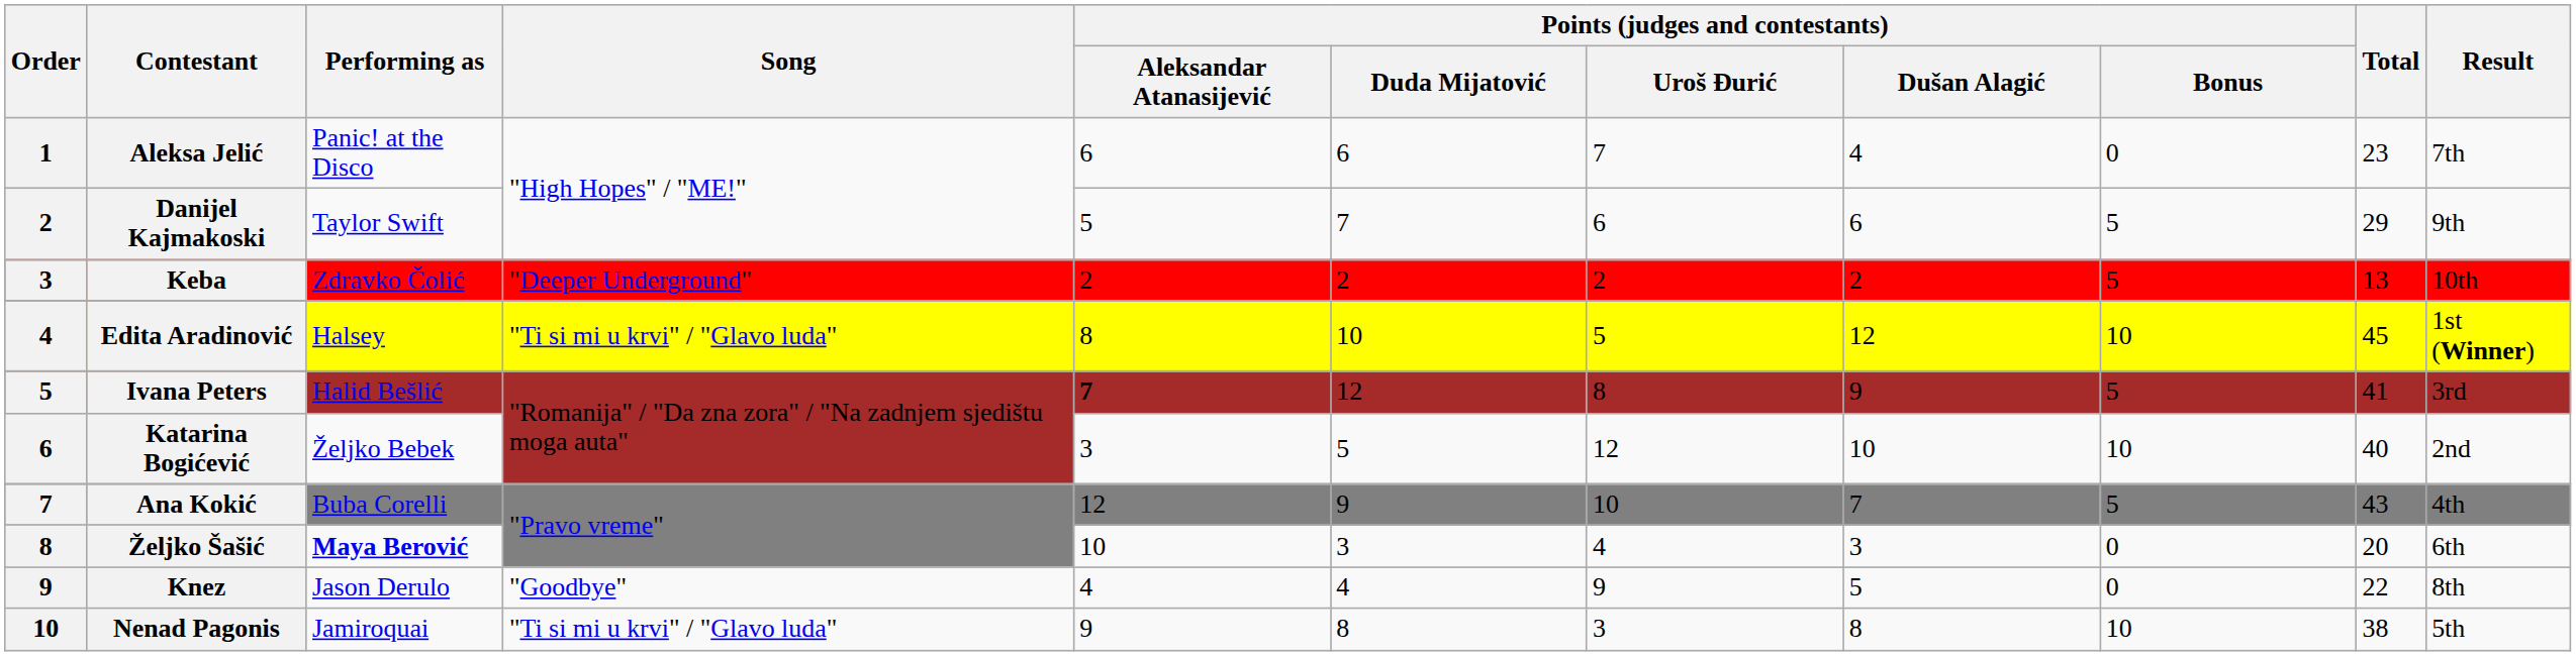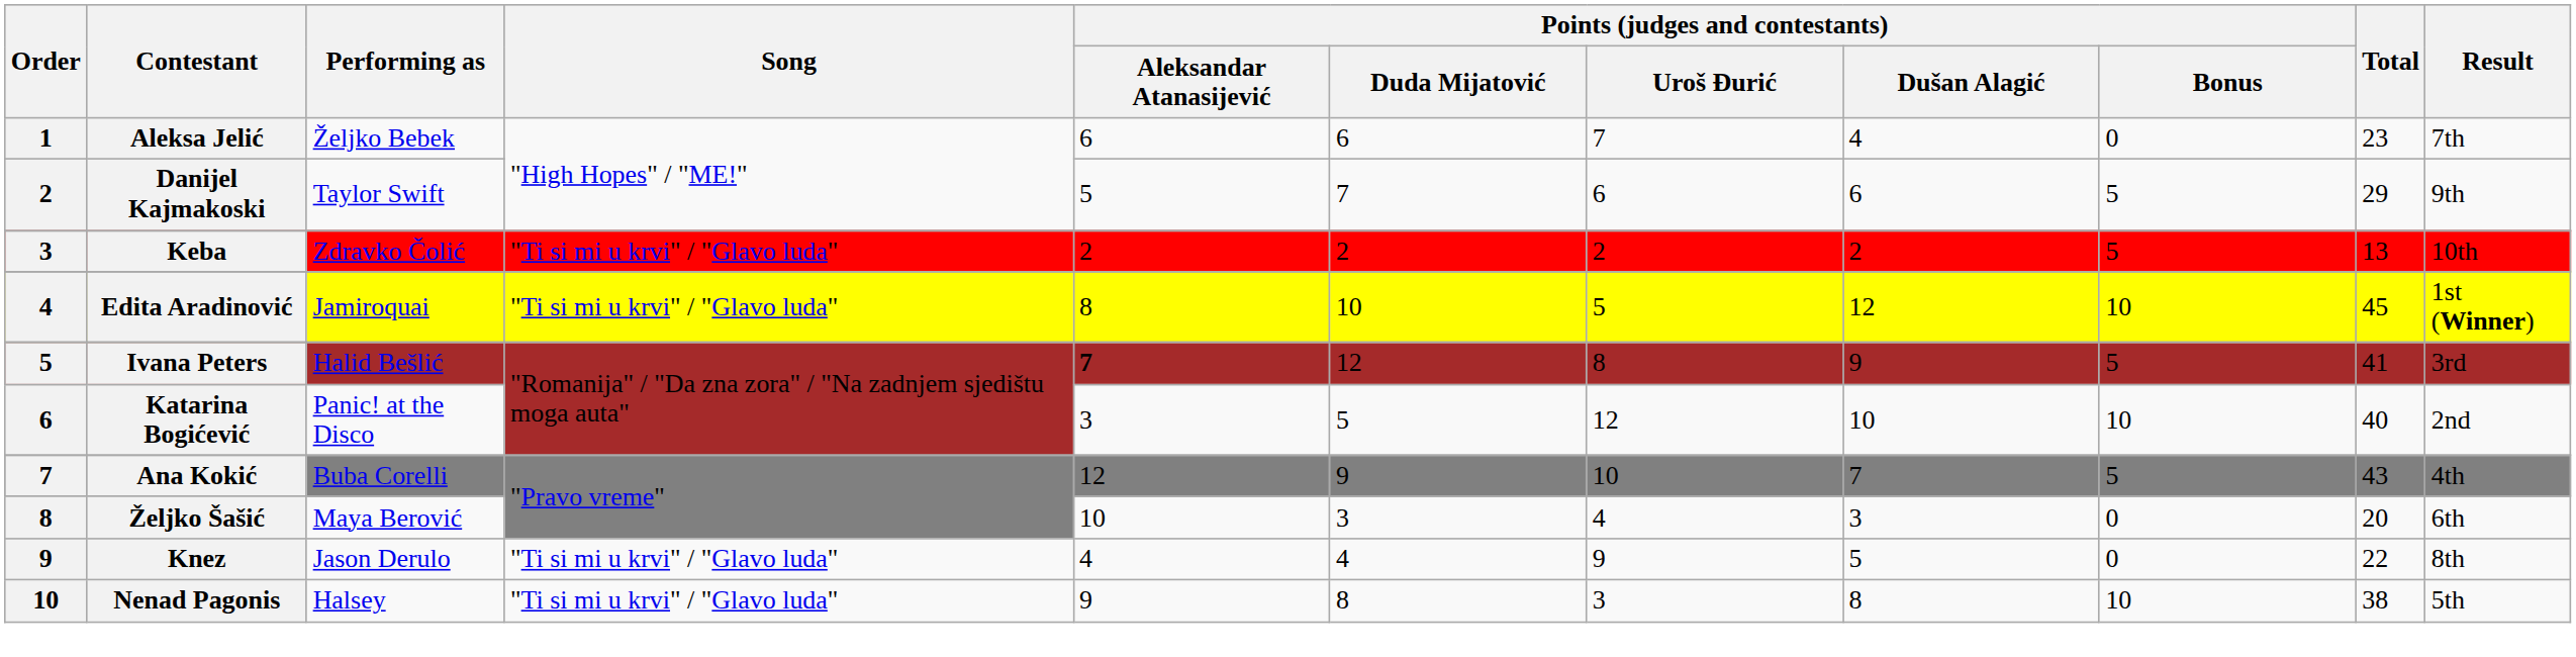 <table class=wikitable>
 <tr>
 <th rowspan="2">Order</th>
 <th rowspan="2">Contestant</th>
 <th rowspan="2">Performing as</th>
 <th rowspan="2">Song</th>
 <th colspan="5" style="width:50%;">Points (judges and contestants)</th>
 <th rowspan="2">Total</th>
 <th rowspan="2">Result</th>
 </tr>
 <tr>
 <th style="width:10%;">Aleksandar Atanasijević</th>
 <th style="width:10%;">Duda Mijatović</th>
 <th style="width:10%;">Uroš Đurić</th>
 <th style="width:10%;">Dušan Alagić</th>
 <th style="width:10%;">Bonus</th>
 </tr>
 <tr>
 <th scope="row">1</th>
 <th scope="row">Aleksa Jelić</th>
-<td><a href='#'>Panic! at the Disco</a></td>
+<td><a href='#'>Željko Bebek</a></td>
 <td rowspan="2">"<a href='#'>High Hopes</a>" / "<a href='#'>ME!</a>"</td>
 <td>6</td>
 <td>6</td>
 <td>7</td>
 <td>4</td>
 <td>0</td>
 <td>23</td>
 <td>7th</td>
 </tr>
 <tr>
 <th scope="row">2</th>
 <th scope="row">Danijel Kajmakoski</th>
 <td><a href='#'>Taylor Swift</a></td>
 <td>5</td>
 <td>7</td>
 <td>6</td>
 <td>6</td>
 <td>5</td>
 <td>29</td>
 <td>9th</td>
 </tr>
 <tr>
 </tr>
 <tr bgcolor="red">
 <th scope="row">3</th>
 <th scope="row">Keba</th>
 <td><a href='#'>Zdravko Čolić</a></td>
-<td>"<a href='#'>Deeper Underground</a>"</td>
+<td>"<a href='#'>Ti si mi u krvi</a>" / "<a href='#'>Glavo luda</a>"</td>
 <td>2</td>
 <td>2</td>
 <td>2</td>
 <td>2</td>
 <td>5</td>
 <td>13</td>
 <td>10th</td>
 </tr>
 <tr>
 </tr>
 <tr bgcolor="yellow">
 <th scope="row">4</th>
 <th scope="row">Edita Aradinović</th>
-<td><a href='#'>Halsey</a></td>
+<td><a href='#'>Jamiroquai</a></td>
 <td>"<a href='#'>Ti si mi u krvi</a>" / "<a href='#'>Glavo luda</a>"</td>
 <td>8</td>
 <td>10</td>
 <td>5</td>
 <td>12</td>
 <td>10</td>
 <td>45</td>
 <td>1st (<strong>Winner</strong>)</td>
 </tr>
 <tr>
 </tr>
 <tr bgcolor="brown">
 <th scope="row">5</th>
 <th scope="row">Ivana Peters</th>
 <td><a href='#'>Halid Bešlić</a></td>
 <td rowspan="2">"Romanija" / "Da zna zora" / "Na zadnjem sjedištu moga auta"</td>
 <td><strong>7</strong></td>
 <td>12</td>
 <td>8</td>
 <td>9</td>
 <td>5</td>
 <td>41</td>
 <td>3rd</td>
 </tr>
 <tr>
 <th scope="row">6</th>
 <th scope="row">Katarina Bogićević</th>
-<td><a href='#'>Željko Bebek</a></td>
+<td><a href='#'>Panic! at the Disco</a></td>
 <td>3</td>
 <td>5</td>
 <td>12</td>
 <td>10</td>
 <td>10</td>
 <td>40</td>
 <td>2nd</td>
 </tr>
 <tr>
 </tr>
 <tr bgcolor="grey">
 <th scope="row">7</th>
 <th scope="row">Ana Kokić</th>
 <td><a href='#'>Buba Corelli</a></td>
 <td rowspan="2">"<a href='#'>Pravo vreme</a>"</td>
 <td>12</td>
 <td>9</td>
 <td>10</td>
 <td>7</td>
 <td>5</td>
 <td>43</td>
 <td>4th</td>
 </tr>
 <tr>
 <th scope="row">8</th>
 <th scope="row">Željko Šašić</th>
-<td><strong><a href='#'>Maya Berović</a></strong></td>
+<td><a href='#'>Maya Berović</a></td>
 <td>10</td>
 <td>3</td>
 <td>4</td>
 <td>3</td>
 <td>0</td>
 <td>20</td>
 <td>6th</td>
 </tr>
 <tr>
 <th scope="row">9</th>
 <th scope="row">Knez</th>
 <td><a href='#'>Jason Derulo</a></td>
-<td>"<a href='#'>Goodbye</a>"</td>
+<td>"<a href='#'>Ti si mi u krvi</a>" / "<a href='#'>Glavo luda</a>"</td>
 <td>4</td>
 <td>4</td>
 <td>9</td>
 <td>5</td>
 <td>0</td>
 <td>22</td>
 <td>8th</td>
 </tr>
 <tr>
 <th scope="row">10</th>
 <th scope="row">Nenad Pagonis</th>
-<td><a href='#'>Jamiroquai</a></td>
+<td><a href='#'>Halsey</a></td>
 <td>"<a href='#'>Ti si mi u krvi</a>" / "<a href='#'>Glavo luda</a>"</td>
 <td>9</td>
 <td>8</td>
 <td>3</td>
 <td>8</td>
 <td>10</td>
 <td>38</td>
 <td>5th</td>
 </tr>
 </table>
